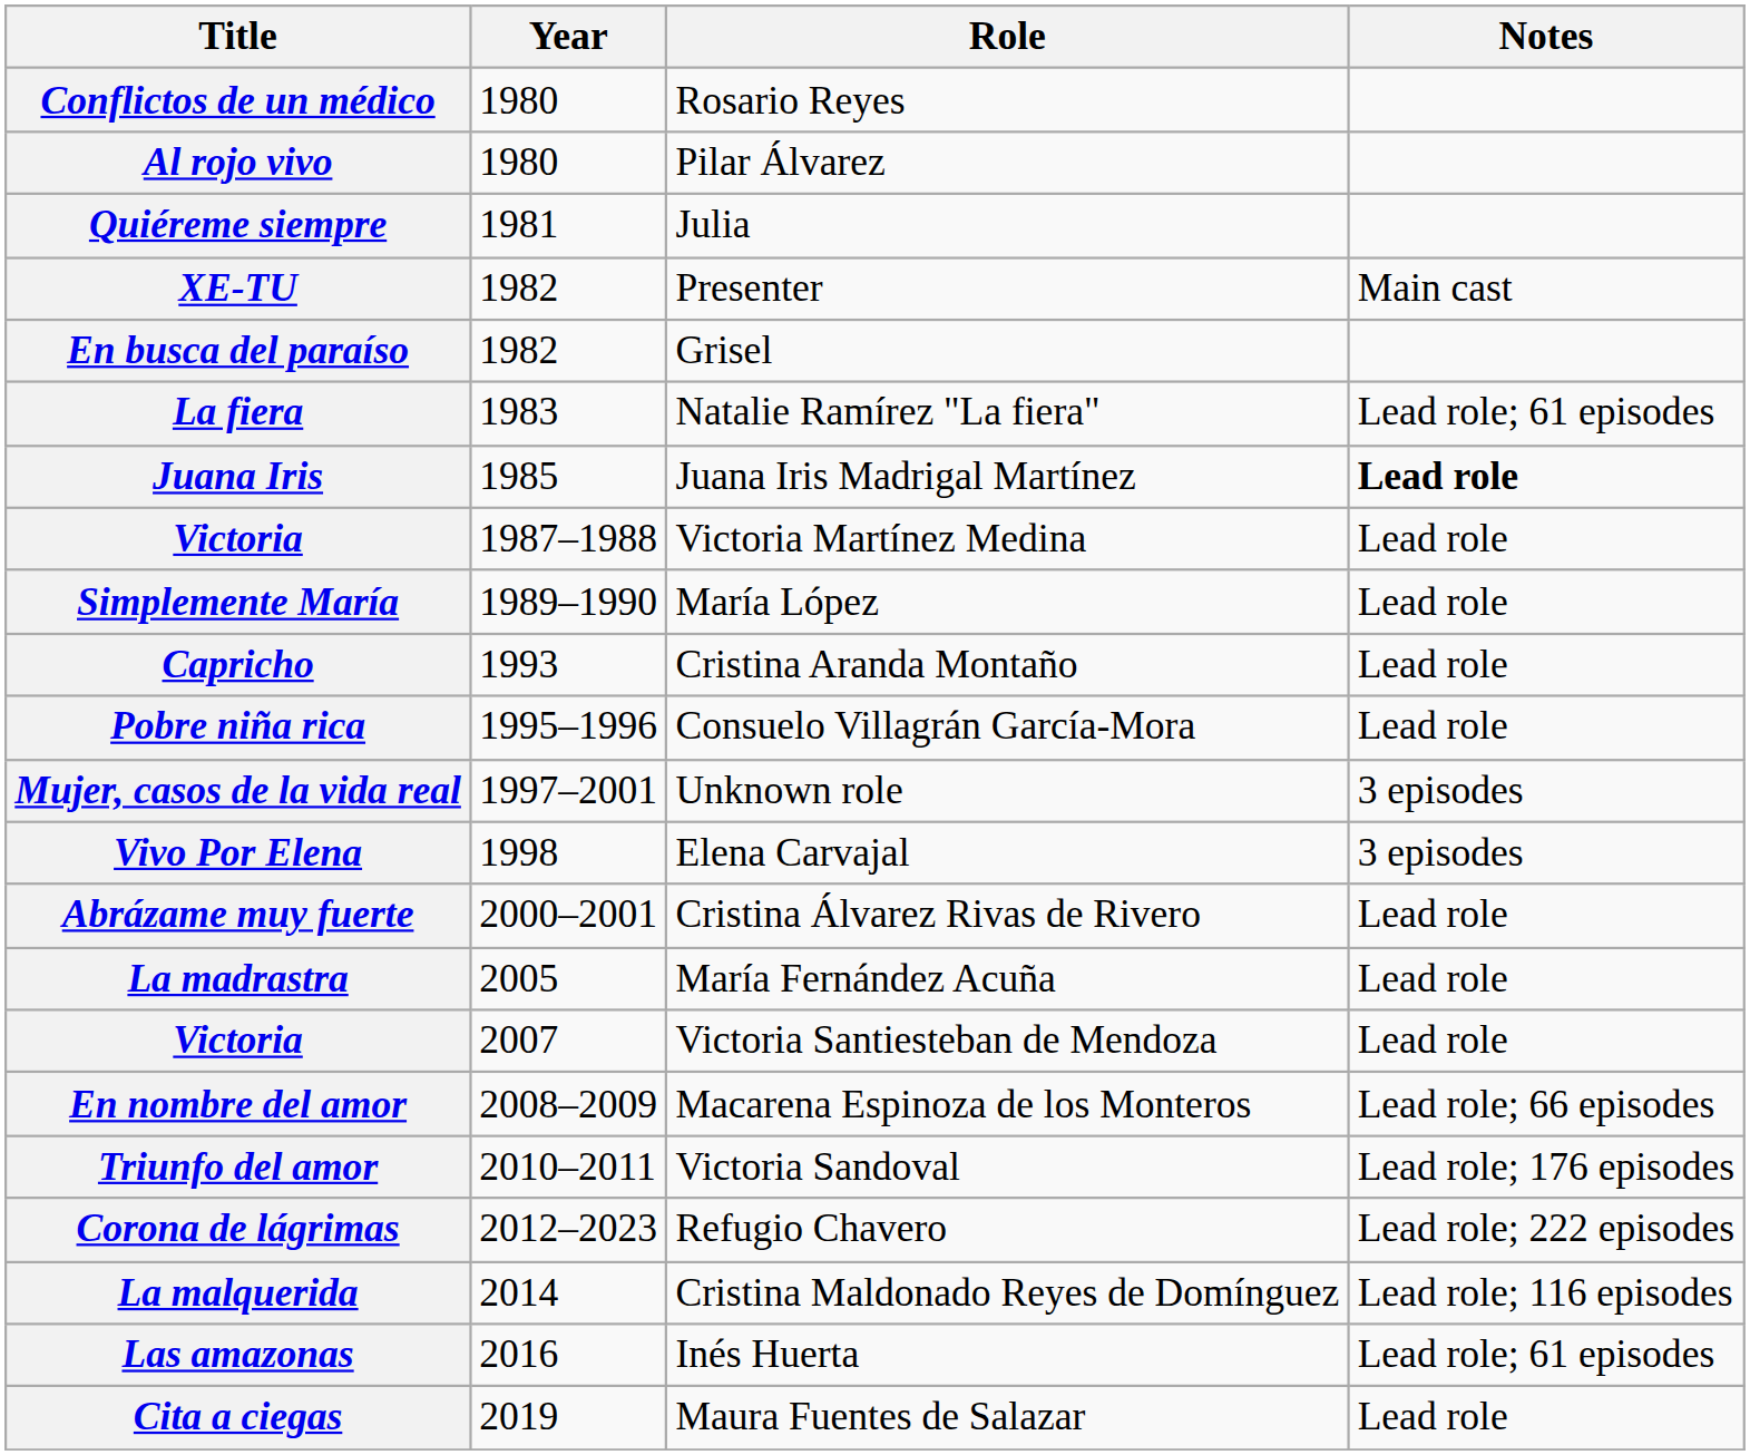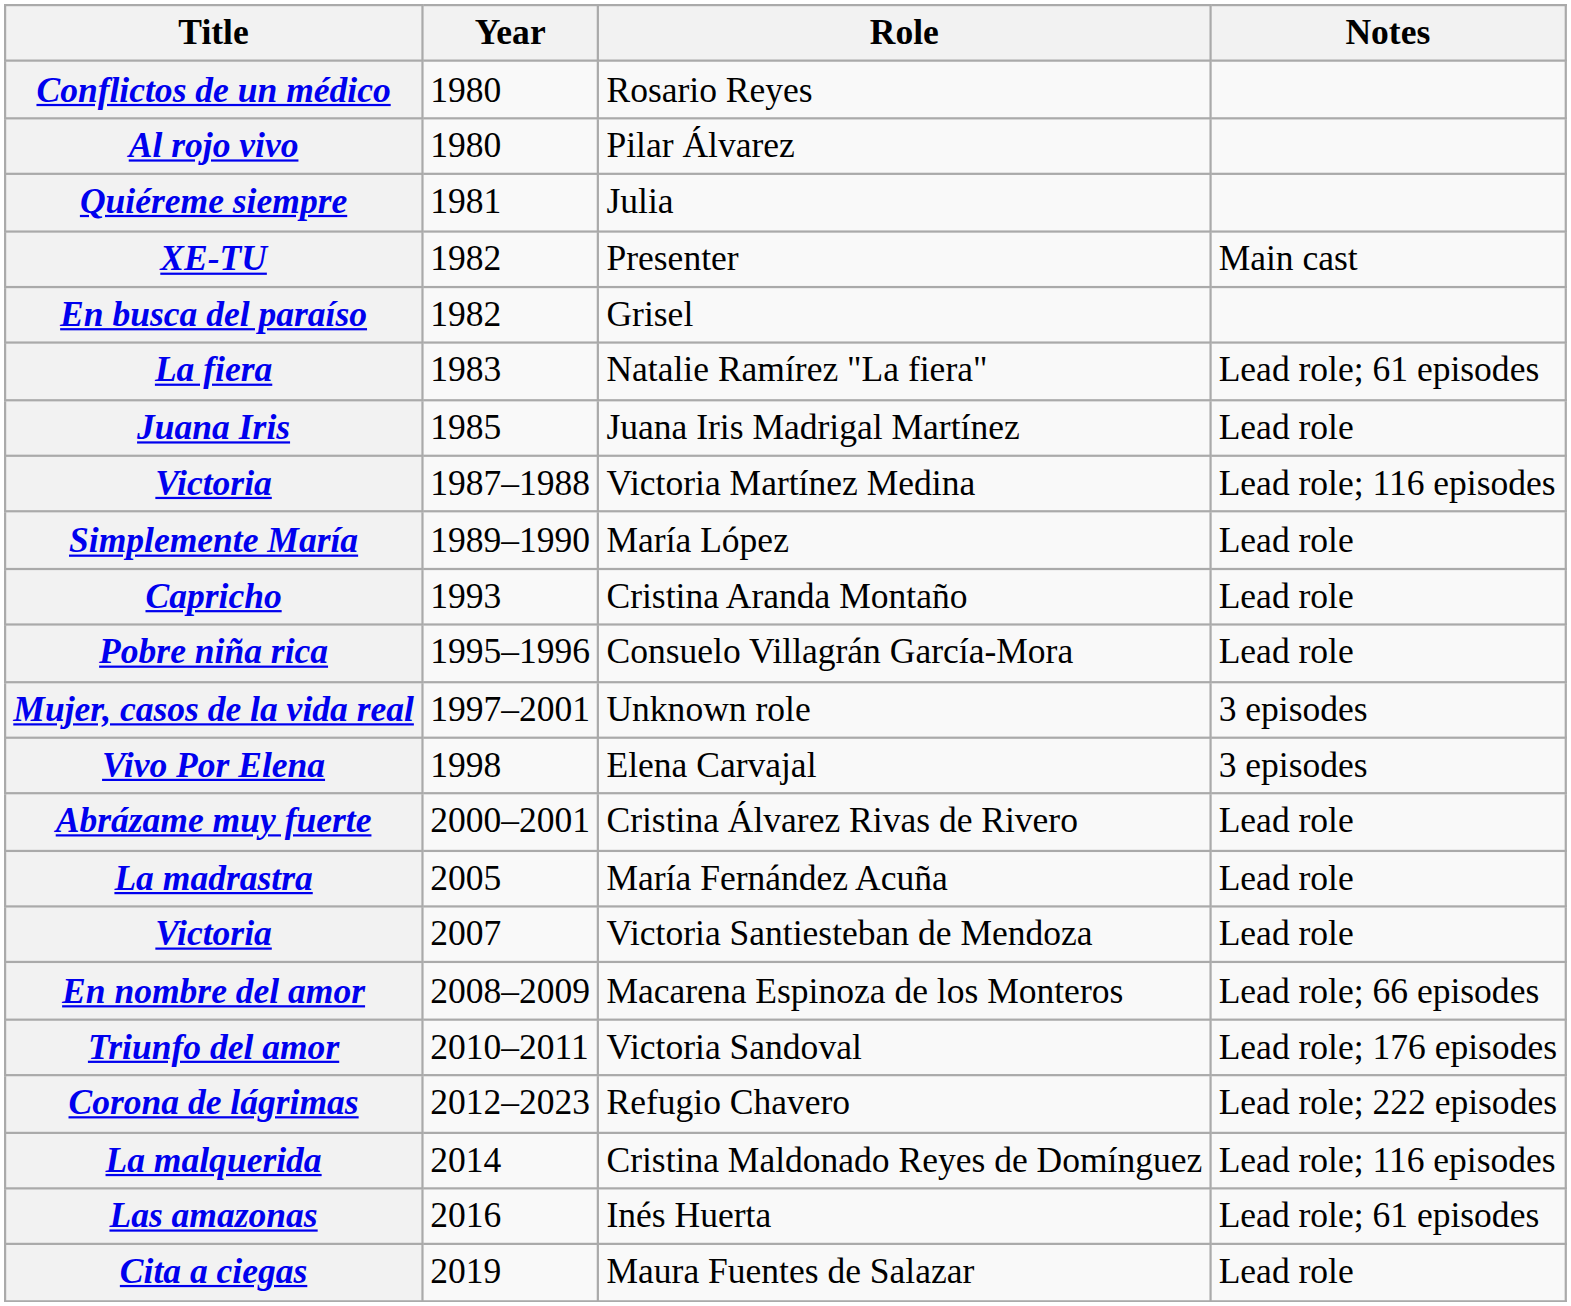 <table class="wikitable plainrowheaders sortable">
 <tr>
 <th scope="col">Title</th>
 <th scope="col">Year</th>
 <th scope="col">Role</th>
 <th scope="col" class="unsortable">Notes</th>
 </tr>
 <tr>
 <th scope=row><em><a href='#'>Conflictos de un médico</a></em></th>
 <td>1980</td>
 <td>Rosario Reyes</td>
 <td></td>
 </tr>
 <tr>
 <th scope=row><em><a href='#'>Al rojo vivo</a></em></th>
 <td>1980</td>
 <td>Pilar Álvarez</td>
 <td></td>
 </tr>
 <tr>
 <th scope=row><em><a href='#'>Quiéreme siempre</a></em></th>
 <td>1981</td>
 <td>Julia</td>
 <td></td>
 </tr>
 <tr>
 <th scope=row><em><a href='#'>XE-TU</a></em></th>
 <td>1982</td>
 <td>Presenter</td>
 <td>Main cast</td>
 </tr>
 <tr>
 <th scope=row><em><a href='#'>En busca del paraíso</a></em></th>
 <td>1982</td>
 <td>Grisel</td>
 <td></td>
 </tr>
 <tr>
 <th scope=row><em><a href='#'>La fiera</a></em></th>
 <td>1983</td>
 <td>Natalie Ramírez "La fiera"</td>
 <td>Lead role; 61 episodes</td>
 </tr>
 <tr>
 <th scope=row><em><a href='#'>Juana Iris</a></em></th>
 <td>1985</td>
 <td>Juana Iris Madrigal Martínez</td>
-<td><strong>Lead role</strong></td>
+<td>Lead role</td>
 </tr>
 <tr>
 <th scope=row><em><a href='#'>Victoria</a></em></th>
 <td>1987–1988</td>
 <td>Victoria Martínez Medina</td>
-<td>Lead role</td>
+<td>Lead role; 116 episodes</td>
 </tr>
 <tr>
 <th scope=row><em><a href='#'>Simplemente María</a></em></th>
 <td>1989–1990</td>
 <td>María López</td>
 <td>Lead role</td>
 </tr>
 <tr>
 <th scope=row><em><a href='#'>Capricho</a></em></th>
 <td>1993</td>
 <td>Cristina Aranda Montaño</td>
 <td>Lead role</td>
 </tr>
 <tr>
 <th scope=row><em><a href='#'>Pobre niña rica</a></em></th>
 <td>1995–1996</td>
 <td>Consuelo Villagrán García-Mora</td>
 <td>Lead role</td>
 </tr>
 <tr>
 <th scope=row><em><a href='#'>Mujer, casos de la vida real</a></em></th>
 <td>1997–2001</td>
 <td>Unknown role</td>
 <td>3 episodes</td>
 </tr>
 <tr>
 <th scope=row><em><a href='#'>Vivo Por Elena</a></em></th>
 <td>1998</td>
 <td>Elena Carvajal</td>
 <td>3 episodes</td>
 </tr>
 <tr>
 <th scope=row><em><a href='#'>Abrázame muy fuerte</a></em></th>
 <td>2000–2001</td>
 <td>Cristina Álvarez Rivas de Rivero</td>
 <td>Lead role</td>
 </tr>
 <tr>
 <th scope=row><em><a href='#'>La madrastra</a></em></th>
 <td>2005</td>
 <td>María Fernández Acuña</td>
 <td>Lead role</td>
 </tr>
 <tr>
 <th scope=row><em><a href='#'>Victoria</a></em></th>
 <td>2007</td>
 <td>Victoria Santiesteban de Mendoza</td>
 <td>Lead role</td>
 </tr>
 <tr>
 <th scope=row><em><a href='#'>En nombre del amor</a></em></th>
 <td>2008–2009</td>
 <td>Macarena Espinoza de los Monteros</td>
 <td>Lead role; 66 episodes</td>
 </tr>
 <tr>
 <th scope=row><em><a href='#'>Triunfo del amor</a></em></th>
 <td>2010–2011</td>
 <td>Victoria Sandoval</td>
 <td>Lead role; 176 episodes</td>
 </tr>
 <tr>
 <th scope=row><em><a href='#'>Corona de lágrimas</a></em></th>
 <td>2012–2023</td>
 <td>Refugio Chavero</td>
 <td>Lead role; 222 episodes</td>
 </tr>
 <tr>
 <th scope=row><em><a href='#'>La malquerida</a></em></th>
 <td>2014</td>
 <td>Cristina Maldonado Reyes de Domínguez</td>
 <td>Lead role; 116 episodes</td>
 </tr>
 <tr>
 <th scope=row><em><a href='#'>Las amazonas</a></em></th>
 <td>2016</td>
 <td>Inés Huerta</td>
 <td>Lead role; 61 episodes</td>
 </tr>
 <tr>
 <th scope=row><em><a href='#'>Cita a ciegas</a></em></th>
 <td>2019</td>
 <td>Maura Fuentes de Salazar</td>
 <td>Lead role</td>
 </tr>
 <tr>
 </tr>
 </table>
